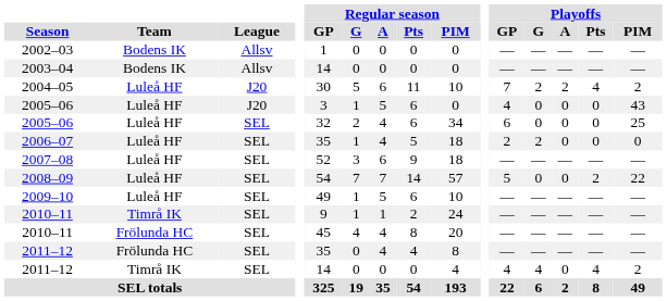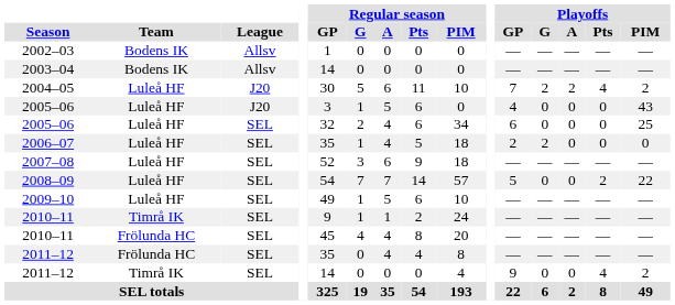 <table border="0" cellpadding="1" cellspacing="0" style="text-align:center; width:45em">
 <tr bgcolor="#e0e0e0">
 <th colspan="3" bgcolor="#ffffff"> </th>
 <th rowspan="99" bgcolor="#ffffff"> </th>
 <th colspan="5"><a href='#'>Regular season</a></th>
 <th rowspan="99" bgcolor="#ffffff"> </th>
 <th colspan="5"><a href='#'>Playoffs</a></th>
 </tr>
 <tr bgcolor="#e0e0e0">
 <th><a href='#'>Season</a></th>
 <th>Team</th>
 <th>League</th>
 <th>GP</th>
 <th><a href='#'>G</a></th>
 <th><a href='#'>A</a></th>
 <th><a href='#'>Pts</a></th>
 <th><a href='#'>PIM</a></th>
 <th>GP</th>
 <th>G</th>
 <th>A</th>
 <th>Pts</th>
 <th>PIM</th>
 </tr>
 <tr>
 <td>2002–03</td>
 <td><a href='#'>Bodens IK</a></td>
 <td><a href='#'>Allsv</a></td>
 <td>1</td>
 <td>0</td>
 <td>0</td>
 <td>0</td>
 <td>0</td>
 <td>—</td>
 <td>—</td>
 <td>—</td>
 <td>—</td>
 <td>—</td>
 </tr>
 <tr bgcolor="#f0f0f0">
 <td>2003–04</td>
 <td>Bodens IK</td>
 <td>Allsv</td>
 <td>14</td>
 <td>0</td>
 <td>0</td>
 <td>0</td>
 <td>0</td>
 <td>—</td>
 <td>—</td>
 <td>—</td>
 <td>—</td>
 <td>—</td>
 </tr>
 <tr>
 <td>2004–05</td>
 <td><a href='#'>Luleå HF</a></td>
 <td><a href='#'>J20</a></td>
 <td>30</td>
 <td>5</td>
 <td>6</td>
 <td>11</td>
 <td>10</td>
 <td>7</td>
 <td>2</td>
 <td>2</td>
 <td>4</td>
 <td>2</td>
 </tr>
 <tr bgcolor="#f0f0f0">
 <td>2005–06</td>
 <td>Luleå HF</td>
 <td>J20</td>
 <td>3</td>
 <td>1</td>
 <td>5</td>
 <td>6</td>
 <td>0</td>
 <td>4</td>
 <td>0</td>
 <td>0</td>
 <td>0</td>
 <td>43</td>
 </tr>
 <tr>
 <td><a href='#'>2005–06</a></td>
 <td>Luleå HF</td>
 <td><a href='#'>SEL</a></td>
 <td>32</td>
 <td>2</td>
 <td>4</td>
 <td>6</td>
 <td>34</td>
 <td>6</td>
 <td>0</td>
 <td>0</td>
 <td>0</td>
 <td>25</td>
 </tr>
 <tr bgcolor="#f0f0f0">
 <td><a href='#'>2006–07</a></td>
 <td>Luleå HF</td>
 <td>SEL</td>
 <td>35</td>
 <td>1</td>
 <td>4</td>
 <td>5</td>
 <td>18</td>
 <td>2</td>
 <td>2</td>
 <td>0</td>
 <td>0</td>
 <td>0</td>
 </tr>
 <tr>
 <td><a href='#'>2007–08</a></td>
 <td>Luleå HF</td>
 <td>SEL</td>
 <td>52</td>
 <td>3</td>
 <td>6</td>
 <td>9</td>
 <td>18</td>
 <td>—</td>
 <td>—</td>
 <td>—</td>
 <td>—</td>
 <td>—</td>
 </tr>
 <tr bgcolor="#f0f0f0">
 <td><a href='#'>2008–09</a></td>
 <td>Luleå HF</td>
 <td>SEL</td>
 <td>54</td>
 <td>7</td>
 <td>7</td>
 <td>14</td>
 <td>57</td>
 <td>5</td>
 <td>0</td>
 <td>0</td>
 <td>2</td>
 <td>22</td>
 </tr>
 <tr>
 <td><a href='#'>2009–10</a></td>
 <td>Luleå HF</td>
 <td>SEL</td>
 <td>49</td>
 <td>1</td>
 <td>5</td>
 <td>6</td>
 <td>10</td>
 <td>—</td>
 <td>—</td>
 <td>—</td>
 <td>—</td>
 <td>—</td>
 </tr>
 <tr bgcolor="#f0f0f0">
 <td><a href='#'>2010–11</a></td>
 <td><a href='#'>Timrå IK</a></td>
 <td>SEL</td>
 <td>9</td>
 <td>1</td>
 <td>1</td>
 <td>2</td>
 <td>24</td>
 <td>—</td>
 <td>—</td>
 <td>—</td>
 <td>—</td>
 <td>—</td>
 </tr>
 <tr>
 <td>2010–11</td>
 <td><a href='#'>Frölunda HC</a></td>
 <td>SEL</td>
 <td>45</td>
 <td>4</td>
 <td>4</td>
 <td>8</td>
 <td>20</td>
 <td>—</td>
 <td>—</td>
 <td>—</td>
 <td>—</td>
 <td>—</td>
 </tr>
 <tr bgcolor="#f0f0f0">
 <td><a href='#'>2011–12</a></td>
 <td>Frölunda HC</td>
 <td>SEL</td>
 <td>35</td>
 <td>0</td>
 <td>4</td>
 <td>4</td>
 <td>8</td>
 <td>—</td>
 <td>—</td>
 <td>—</td>
 <td>—</td>
 <td>—</td>
 </tr>
 <tr>
 <td>2011–12</td>
 <td>Timrå IK</td>
 <td>SEL</td>
 <td>14</td>
 <td>0</td>
 <td>0</td>
 <td>0</td>
 <td>4</td>
-<td>4</td>
-<td>4</td>
+<td>9</td>
+<td>0</td>
 <td>0</td>
 <td>4</td>
 <td>2</td>
 </tr>
 <tr bgcolor="#e0e0e0">
 <th colspan="3">SEL totals</th>
 <th>325</th>
 <th>19</th>
 <th>35</th>
 <th>54</th>
 <th>193</th>
 <th>22</th>
 <th>6</th>
 <th>2</th>
 <th>8</th>
 <th>49</th>
 </tr>
 </table>
